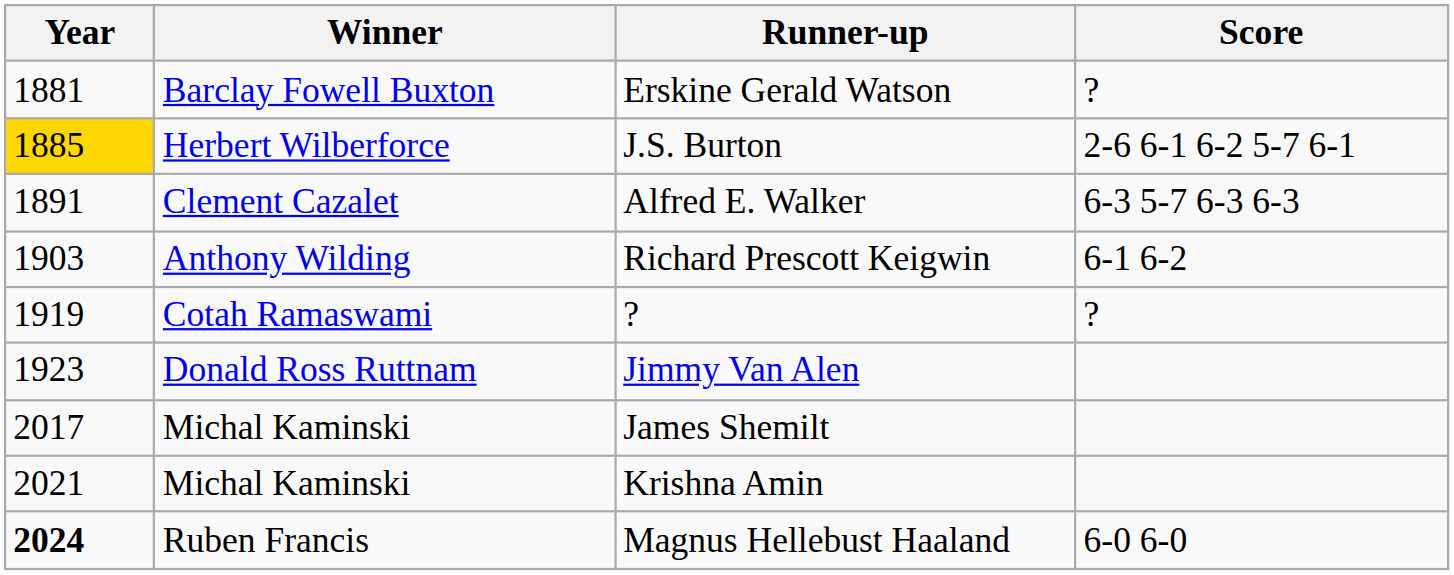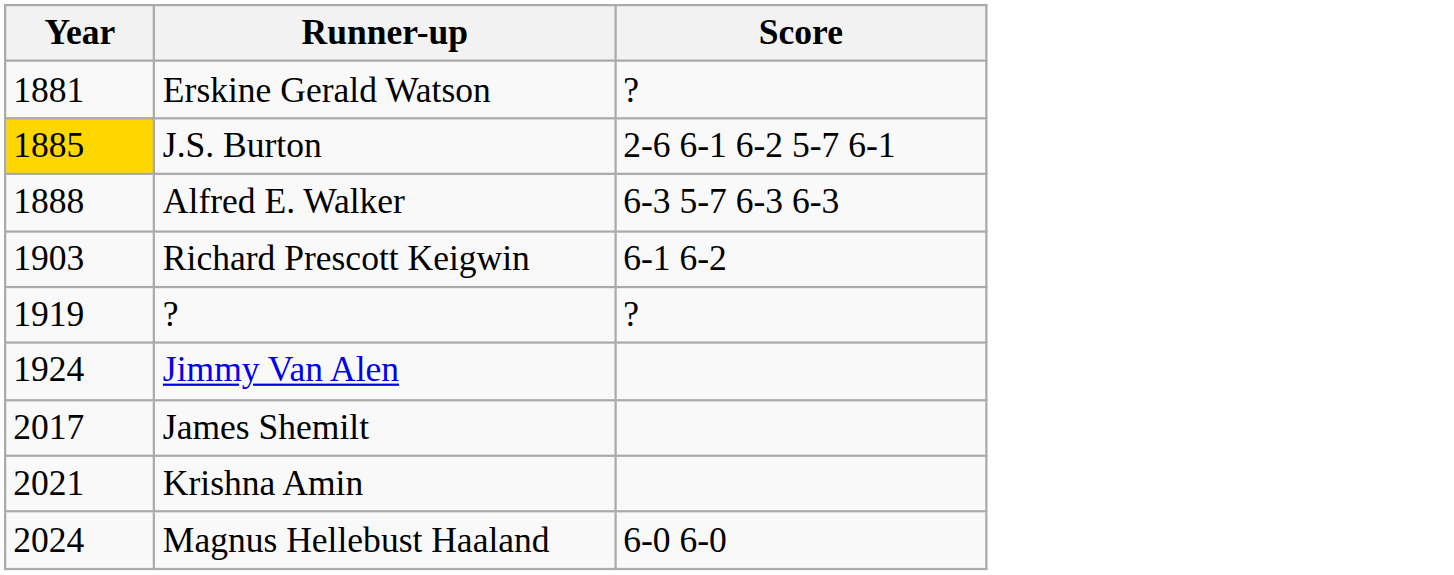 <table class="wikitable">
 <tr>
 <th style="width:60px;">Year</th>
-<th style="width:200px;">Winner</th>
 <th style="width:200px;">Runner-up</th>
 <th style="width:160px;">Score</th>
 </tr>
 <tr>
 <td>1881</td>
-<td> <a href='#'>Barclay Fowell Buxton</a></td>
 <td> Erskine Gerald Watson</td>
 <td>?</td>
 </tr>
 <tr>
 <td style="background: gold;">1885</td>
-<td>  <a href='#'>Herbert Wilberforce</a></td>
 <td> J.S. Burton</td>
 <td>2-6 6-1 6-2 5-7 6-1</td>
 </tr>
 <tr>
-<td>1891</td>
-<td> <a href='#'>Clement Cazalet</a></td>
+<td>1888</td>
 <td> Alfred E. Walker</td>
 <td>6-3 5-7 6-3 6-3</td>
 </tr>
 <tr>
 <td>1903</td>
-<td> <a href='#'>Anthony Wilding</a></td>
 <td> Richard Prescott Keigwin</td>
 <td>6-1 6-2</td>
 </tr>
 <tr>
 <td>1919</td>
-<td> <a href='#'>Cotah Ramaswami</a></td>
 <td>?</td>
 <td>?</td>
 </tr>
 <tr>
-<td>1923</td>
-<td> <a href='#'>Donald Ross Ruttnam</a></td>
+<td>1924</td>
 <td> <a href='#'>Jimmy Van Alen</a></td>
 <td></td>
 </tr>
 <tr>
 <td>2017</td>
-<td> Michal Kaminski</td>
 <td> James Shemilt</td>
 <td></td>
 </tr>
 <tr>
 <td>2021</td>
-<td> Michal Kaminski</td>
 <td> Krishna Amin</td>
 <td></td>
 </tr>
 <tr>
-<td><strong>2024</strong></td>
-<td> Ruben Francis</td>
+<td>2024</td>
 <td> Magnus Hellebust Haaland</td>
 <td>6-0 6-0</td>
 </tr>
 </table>
